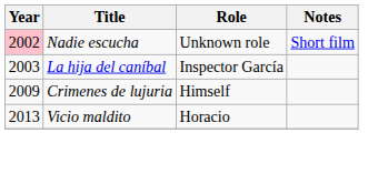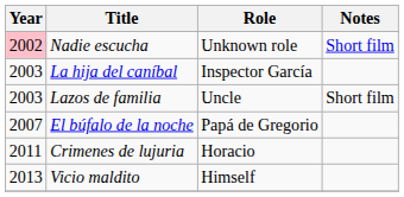 <table class="wikitable sortable">
 <tr>
 <th>Year</th>
 <th>Title</th>
 <th>Role</th>
 <th class="unsortable">Notes</th>
 </tr>
 <tr>
 <td style="background: pink;">2002</td>
 <td><em>Nadie escucha</em></td>
 <td>Unknown role</td>
 <td><a href='#'>Short film</a></td>
 </tr>
 <tr>
 <td>2003</td>
 <td><em><a href='#'>La hija del caníbal</a></em></td>
 <td>Inspector García</td>
 <td></td>
 </tr>
 <tr>
-<td>2009</td>
+<td>2003</td>
+<td><em>Lazos de familia</em></td>
+<td>Uncle</td>
+<td>Short film</td>
+</tr>
+<tr>
+<td>2007</td>
+<td><em><a href='#'>El búfalo de la noche</a></em></td>
+<td>Papá de Gregorio</td>
+<td></td>
+</tr>
+<tr>
+<td>2011</td>
 <td><em>Crimenes de lujuria</em></td>
-<td>Himself</td>
+<td>Horacio</td>
 <td></td>
 </tr>
 <tr>
 <td>2013</td>
 <td><em>Vicio maldito</em></td>
-<td>Horacio</td>
+<td>Himself</td>
 <td></td>
 </tr>
 <tr>
 </tr>
 </table>
